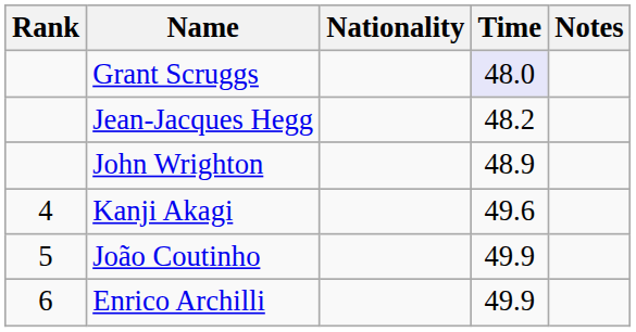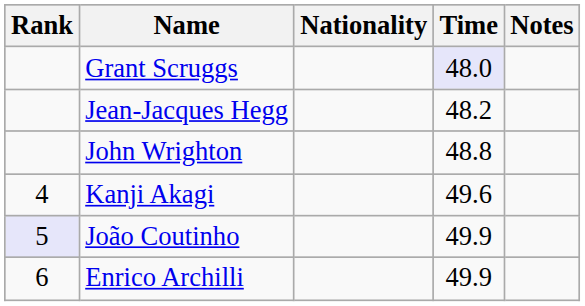 <table class="wikitable sortable" style="text-align:center">
 <tr>
 <th>Rank</th>
 <th>Name</th>
 <th>Nationality</th>
 <th>Time</th>
 <th>Notes</th>
 </tr>
 <tr>
 <td></td>
 <td align=left><a href='#'>Grant Scruggs</a></td>
 <td align=left></td>
 <td style="background: lavender;">48.0</td>
 <td></td>
 </tr>
 <tr>
 <td></td>
 <td align=left><a href='#'>Jean-Jacques Hegg</a></td>
 <td align=left></td>
 <td>48.2</td>
 <td></td>
 </tr>
 <tr>
 <td></td>
 <td align=left><a href='#'>John Wrighton</a></td>
 <td align=left></td>
-<td>48.9</td>
+<td>48.8</td>
 <td></td>
 </tr>
 <tr>
 <td>4</td>
 <td align=left><a href='#'>Kanji Akagi</a></td>
 <td align=left></td>
 <td>49.6</td>
 <td></td>
 </tr>
 <tr>
-<td>5</td>
+<td style="background: lavender;">5</td>
 <td align=left><a href='#'>João Coutinho</a></td>
 <td align=left></td>
 <td>49.9</td>
 <td></td>
 </tr>
 <tr>
 <td>6</td>
 <td align=left><a href='#'>Enrico Archilli</a></td>
 <td align=left></td>
 <td>49.9</td>
 <td></td>
 </tr>
 </table>
